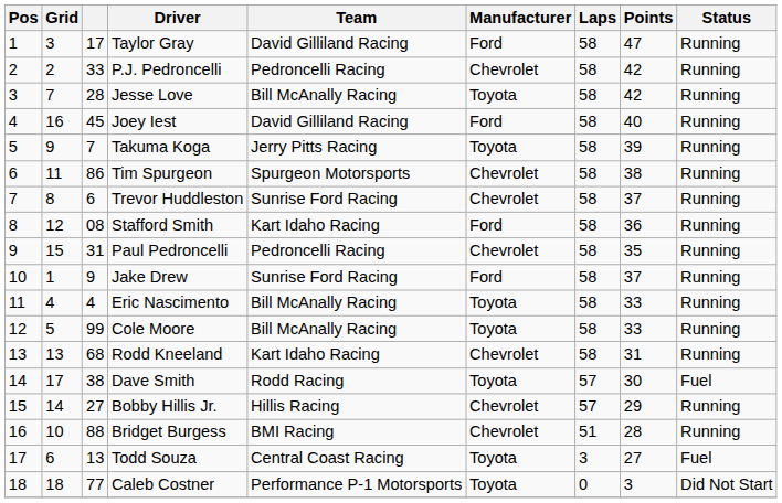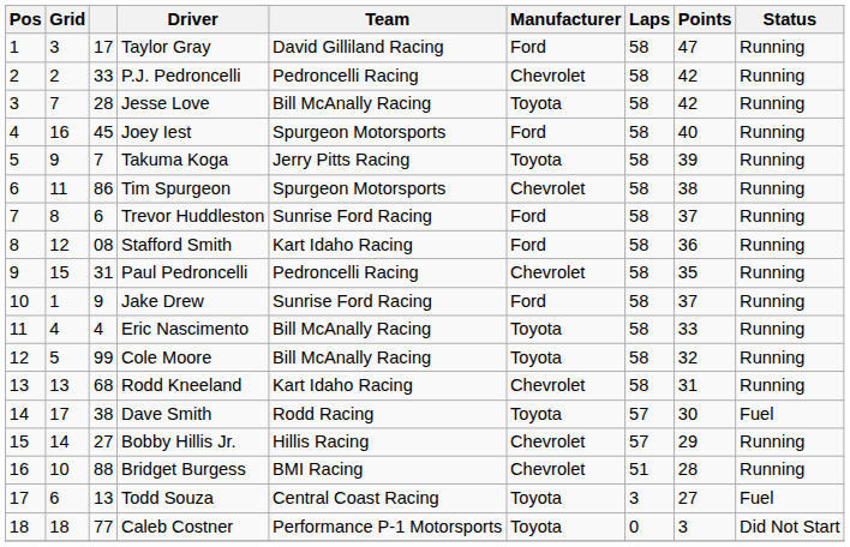 <table class="wikitable" style="font-size:98%">
 <tr>
 <th>Pos</th>
 <th>Grid</th>
 <th></th>
 <th>Driver</th>
 <th>Team</th>
 <th>Manufacturer</th>
 <th>Laps</th>
 <th>Points</th>
 <th>Status</th>
 </tr>
 <tr>
 <td>1</td>
 <td>3</td>
 <td>17</td>
 <td>Taylor Gray</td>
 <td>David Gilliland Racing</td>
 <td>Ford</td>
 <td>58</td>
 <td>47</td>
 <td>Running</td>
 </tr>
 <tr>
 <td>2</td>
 <td>2</td>
 <td>33</td>
 <td>P.J. Pedroncelli</td>
 <td>Pedroncelli Racing</td>
 <td>Chevrolet</td>
 <td>58</td>
 <td>42</td>
 <td>Running</td>
 </tr>
 <tr>
 <td>3</td>
 <td>7</td>
 <td>28</td>
 <td>Jesse Love</td>
 <td>Bill McAnally Racing</td>
 <td>Toyota</td>
 <td>58</td>
 <td>42</td>
 <td>Running</td>
 </tr>
 <tr>
 <td>4</td>
 <td>16</td>
 <td>45</td>
 <td>Joey Iest</td>
-<td>David Gilliland Racing</td>
+<td>Spurgeon Motorsports</td>
 <td>Ford</td>
 <td>58</td>
 <td>40</td>
 <td>Running</td>
 </tr>
 <tr>
 <td>5</td>
 <td>9</td>
 <td>7</td>
 <td>Takuma Koga</td>
 <td>Jerry Pitts Racing</td>
 <td>Toyota</td>
 <td>58</td>
 <td>39</td>
 <td>Running</td>
 </tr>
 <tr>
 <td>6</td>
 <td>11</td>
 <td>86</td>
 <td>Tim Spurgeon</td>
 <td>Spurgeon Motorsports</td>
 <td>Chevrolet</td>
 <td>58</td>
 <td>38</td>
 <td>Running</td>
 </tr>
 <tr>
 <td>7</td>
 <td>8</td>
 <td>6</td>
 <td>Trevor Huddleston</td>
 <td>Sunrise Ford Racing</td>
-<td>Chevrolet</td>
+<td>Ford</td>
 <td>58</td>
 <td>37</td>
 <td>Running</td>
 </tr>
 <tr>
 <td>8</td>
 <td>12</td>
 <td>08</td>
 <td>Stafford Smith</td>
 <td>Kart Idaho Racing</td>
 <td>Ford</td>
 <td>58</td>
 <td>36</td>
 <td>Running</td>
 </tr>
 <tr>
 <td>9</td>
 <td>15</td>
 <td>31</td>
 <td>Paul Pedroncelli</td>
 <td>Pedroncelli Racing</td>
 <td>Chevrolet</td>
 <td>58</td>
 <td>35</td>
 <td>Running</td>
 </tr>
 <tr>
 <td>10</td>
 <td>1</td>
 <td>9</td>
 <td>Jake Drew</td>
 <td>Sunrise Ford Racing</td>
 <td>Ford</td>
 <td>58</td>
 <td>37</td>
 <td>Running</td>
 </tr>
 <tr>
 <td>11</td>
 <td>4</td>
 <td>4</td>
 <td>Eric Nascimento</td>
 <td>Bill McAnally Racing</td>
 <td>Toyota</td>
 <td>58</td>
 <td>33</td>
 <td>Running</td>
 </tr>
 <tr>
 <td>12</td>
 <td>5</td>
 <td>99</td>
 <td>Cole Moore</td>
 <td>Bill McAnally Racing</td>
 <td>Toyota</td>
 <td>58</td>
-<td>33</td>
+<td>32</td>
 <td>Running</td>
 </tr>
 <tr>
 <td>13</td>
 <td>13</td>
 <td>68</td>
 <td>Rodd Kneeland</td>
 <td>Kart Idaho Racing</td>
 <td>Chevrolet</td>
 <td>58</td>
 <td>31</td>
 <td>Running</td>
 </tr>
 <tr>
 <td>14</td>
 <td>17</td>
 <td>38</td>
 <td>Dave Smith</td>
 <td>Rodd Racing</td>
 <td>Toyota</td>
 <td>57</td>
 <td>30</td>
 <td>Fuel</td>
 </tr>
 <tr>
 <td>15</td>
 <td>14</td>
 <td>27</td>
 <td>Bobby Hillis Jr.</td>
 <td>Hillis Racing</td>
 <td>Chevrolet</td>
 <td>57</td>
 <td>29</td>
 <td>Running</td>
 </tr>
 <tr>
 <td>16</td>
 <td>10</td>
 <td>88</td>
 <td>Bridget Burgess</td>
 <td>BMI Racing</td>
 <td>Chevrolet</td>
 <td>51</td>
 <td>28</td>
 <td>Running</td>
 </tr>
 <tr>
 <td>17</td>
 <td>6</td>
 <td>13</td>
 <td>Todd Souza</td>
 <td>Central Coast Racing</td>
 <td>Toyota</td>
 <td>3</td>
 <td>27</td>
 <td>Fuel</td>
 </tr>
 <tr>
 <td>18</td>
 <td>18</td>
 <td>77</td>
 <td>Caleb Costner</td>
 <td>Performance P-1 Motorsports</td>
 <td>Toyota</td>
 <td>0</td>
 <td>3</td>
 <td>Did Not Start</td>
 </tr>
 <tr>
 </tr>
 </table>
